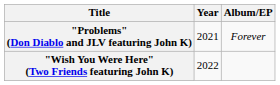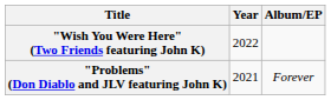 <table class="wikitable plainrowheaders" style="text-align:center;">
 <tr>
 <th scope="col">Title</th>
 <th scope="col">Year</th>
 <th scope="col">Album/EP</th>
 </tr>
 <tr>
+<th scope="row">"Wish You Were Here" <br><span>(<a href='#'>Two Friends</a> featuring John K)</span></th>
+<td>2022</td>
+<td></td>
+</tr>
+<tr>
 <th scope="row">"Problems" <br><span>(<a href='#'>Don Diablo</a> and JLV featuring John K)</span></th>
 <td>2021</td>
 <td><em>Forever</em></td>
 </tr>
-<tr>
-<th scope="row">"Wish You Were Here" <br><span>(<a href='#'>Two Friends</a> featuring John K)</span></th>
-<td>2022</td>
-<td></td>
-</tr>
 </table>
